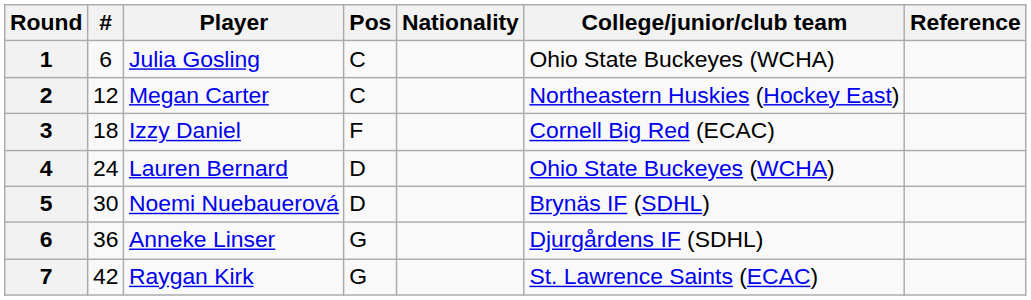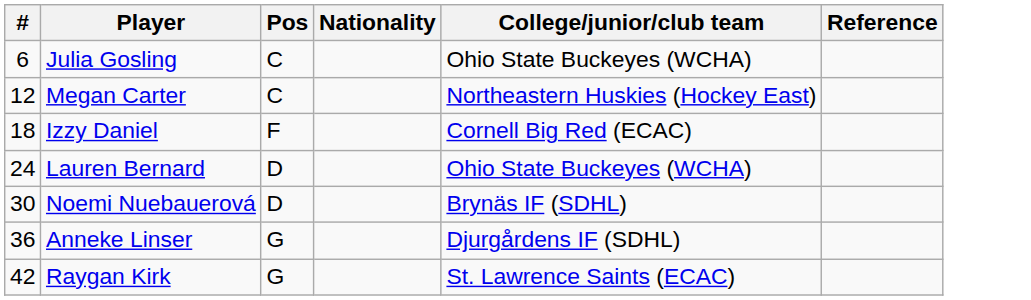 <table class="wikitable">
 <tr>
-<th scope="col">Round</th>
 <th scope="col">#</th>
 <th scope="col">Player</th>
 <th scope="col">Pos</th>
 <th scope="col">Nationality</th>
 <th scope="col">College/junior/club team</th>
 <th scope="col">Reference</th>
 </tr>
 <tr>
-<th scope="row" style="text-align:center;">1</th>
 <td style="text-align:center;">6</td>
 <td><a href='#'>Julia Gosling</a></td>
 <td>C</td>
 <td></td>
 <td>Ohio State Buckeyes (WCHA)</td>
 <td></td>
 </tr>
 <tr>
-<th scope="row" style="text-align:center;">2</th>
 <td style="text-align:center;">12</td>
 <td><a href='#'>Megan Carter</a></td>
 <td>C</td>
 <td></td>
 <td><a href='#'>Northeastern Huskies</a> (<a href='#'>Hockey East</a>)</td>
 <td></td>
 </tr>
 <tr>
-<th scope="row" style="text-align:center;">3</th>
 <td style="text-align:center;">18</td>
 <td><a href='#'>Izzy Daniel</a></td>
 <td>F</td>
 <td></td>
 <td><a href='#'>Cornell Big Red</a> (ECAC)</td>
 <td></td>
 </tr>
 <tr>
-<th scope="row" style="text-align:center;">4</th>
 <td style="text-align:center;">24</td>
 <td><a href='#'>Lauren Bernard</a></td>
 <td>D</td>
 <td></td>
 <td><a href='#'>Ohio State Buckeyes</a> (<a href='#'>WCHA</a>)</td>
 <td></td>
 </tr>
 <tr>
-<th scope="row" style="text-align:center;">5</th>
 <td style="text-align:center;">30</td>
 <td><a href='#'>Noemi Nuebauerová</a></td>
 <td>D</td>
 <td></td>
 <td><a href='#'>Brynäs IF</a> (<a href='#'>SDHL</a>)</td>
 <td></td>
 </tr>
 <tr>
-<th scope="row" style="text-align:center;">6</th>
 <td style="text-align:center;">36</td>
 <td><a href='#'>Anneke Linser</a></td>
 <td>G</td>
 <td></td>
 <td><a href='#'>Djurgårdens IF</a> (SDHL)</td>
 <td></td>
 </tr>
 <tr>
-<th scope="row" style="text-align:center;">7</th>
 <td style="text-align:center;">42</td>
 <td><a href='#'>Raygan Kirk</a></td>
 <td>G</td>
 <td></td>
 <td><a href='#'>St. Lawrence Saints</a> (<a href='#'>ECAC</a>)</td>
 <td></td>
 </tr>
 </table>
